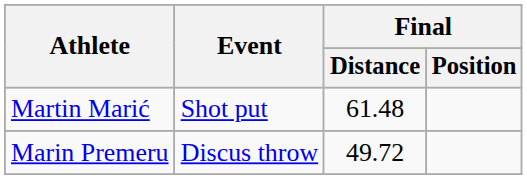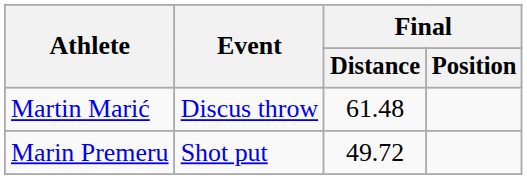 <table class=wikitable style="font-size:90%">
 <tr>
 <th rowspan="2">Athlete</th>
 <th rowspan="2">Event</th>
 <th colspan="2">Final</th>
 </tr>
 <tr style="font-size:95%">
 <th>Distance</th>
 <th>Position</th>
 </tr>
 <tr align=center>
 <td align=left><a href='#'>Martin Marić</a></td>
-<td align=left><a href='#'>Shot put</a></td>
+<td align=left><a href='#'>Discus throw</a></td>
 <td>61.48</td>
 <td></td>
 </tr>
 <tr align=center>
 <td align=left><a href='#'>Marin Premeru</a></td>
-<td align=left><a href='#'>Discus throw</a></td>
+<td align=left><a href='#'>Shot put</a></td>
 <td>49.72</td>
 <td></td>
 </tr>
 </table>
